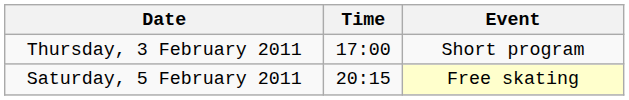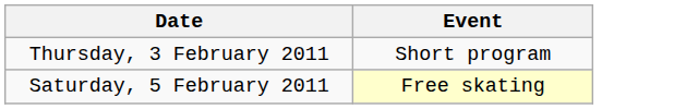 <table class = "wikitable" style="text-align:center;">
 <tr>
 <th width=220>Date</th>
-<th width=50>Time</th>
 <th width=150>Event</th>
 </tr>
 <tr>
 <td>Thursday, 3 February 2011</td>
-<td>17:00</td>
 <td>Short program</td>
 </tr>
 <tr>
 <td>Saturday, 5 February 2011</td>
-<td>20:15</td>
 <td bgcolor=ffffcc>Free skating</td>
 </tr>
 </table>
